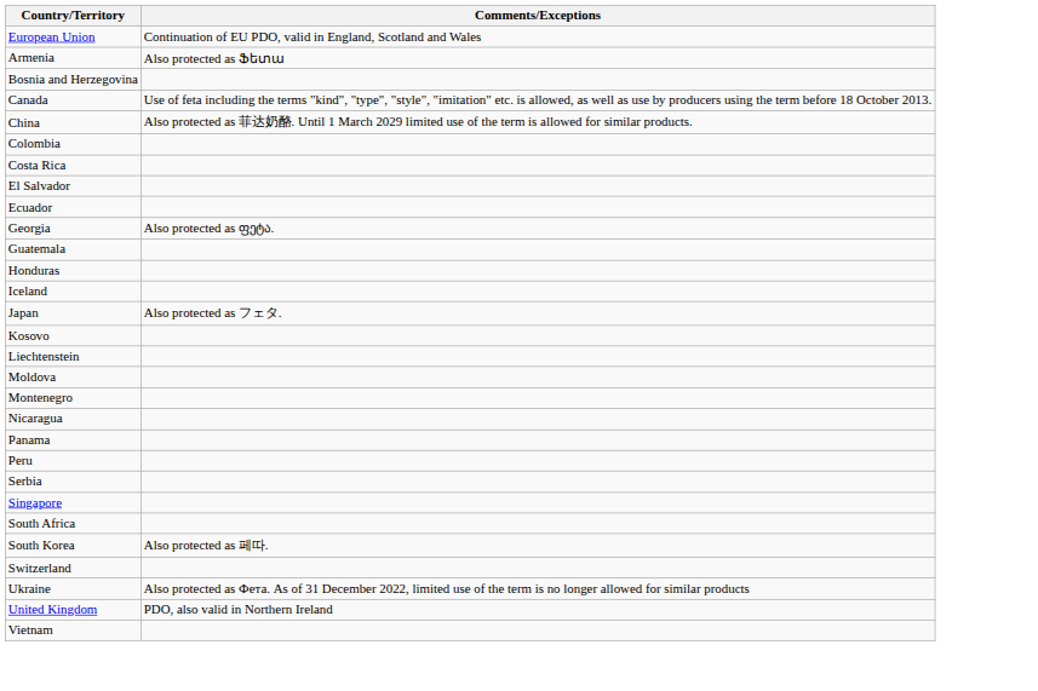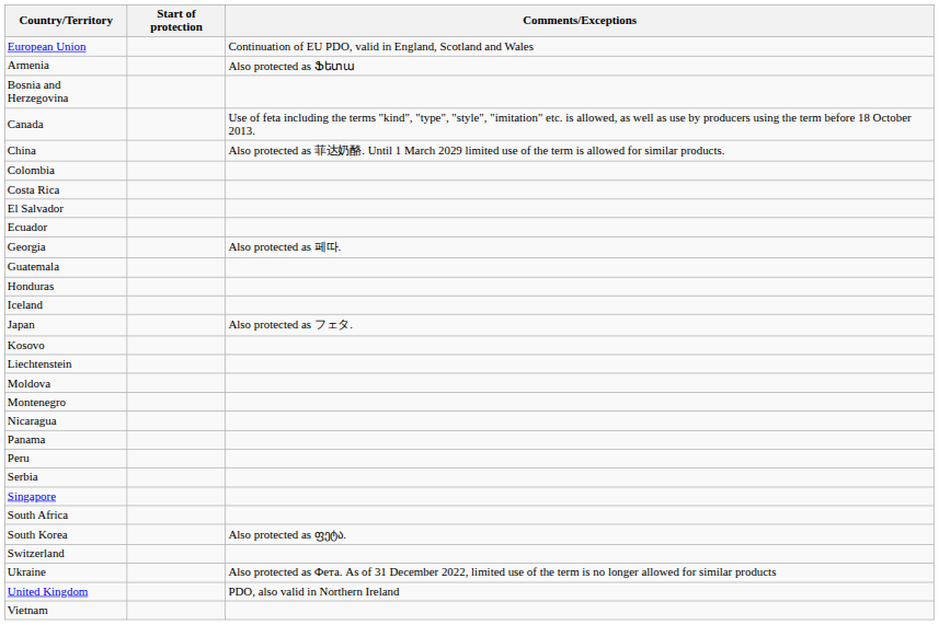 <table class="wikitable sortable">
 <tr>
 <th>Country/Territory</th>
+<th>Start of protection</th>
 <th>Comments/Exceptions</th>
 </tr>
 <tr>
 <td><a href='#'>European Union</a></td>
+<td></td>
 <td>Continuation of EU PDO, valid in England, Scotland and Wales</td>
 </tr>
 <tr>
 <td>Armenia</td>
+<td></td>
 <td>Also protected as Ֆետա</td>
 </tr>
 <tr>
 <td>Bosnia and Herzegovina</td>
 <td></td>
+<td></td>
 </tr>
 <tr>
 <td>Canada</td>
+<td></td>
 <td>Use of feta including the terms "kind", "type", "style", "imitation" etc. is allowed, as well as use by producers using the term before 18 October 2013.</td>
 </tr>
 <tr>
 <td>China</td>
+<td></td>
 <td>Also protected as 菲达奶酪. Until 1 March 2029 limited use of the term is allowed for similar products.</td>
 </tr>
 <tr>
 <td>Colombia</td>
 <td></td>
+<td></td>
 </tr>
 <tr>
 <td>Costa Rica</td>
+<td></td>
 <td></td>
 </tr>
 <tr>
 <td>El Salvador</td>
 <td></td>
+<td></td>
 </tr>
 <tr>
 <td>Ecuador</td>
 <td></td>
+<td></td>
 </tr>
 <tr>
 <td>Georgia</td>
-<td>Also protected as ფეტა.</td>
+<td></td>
+<td>Also protected as 페따.</td>
 </tr>
 <tr>
 <td>Guatemala</td>
+<td></td>
 <td></td>
 </tr>
 <tr>
 <td>Honduras</td>
 <td></td>
+<td></td>
 </tr>
 <tr>
 <td>Iceland</td>
 <td></td>
+<td></td>
 </tr>
 <tr>
 <td>Japan</td>
+<td></td>
 <td>Also protected as フェタ.</td>
 </tr>
 <tr>
 <td>Kosovo</td>
 <td></td>
+<td></td>
 </tr>
 <tr>
 <td>Liechtenstein</td>
+<td></td>
 <td></td>
 </tr>
 <tr>
 <td>Moldova</td>
 <td></td>
+<td></td>
 </tr>
 <tr>
 <td>Montenegro</td>
+<td></td>
 <td></td>
 </tr>
 <tr>
 <td>Nicaragua</td>
 <td></td>
+<td></td>
 </tr>
 <tr>
 <td>Panama</td>
+<td></td>
 <td></td>
 </tr>
 <tr>
 <td>Peru</td>
 <td></td>
+<td></td>
 </tr>
 <tr>
 <td>Serbia</td>
+<td></td>
 <td></td>
 </tr>
 <tr>
 <td><a href='#'>Singapore</a></td>
 <td></td>
+<td></td>
 </tr>
 <tr>
 <td>South Africa</td>
 <td></td>
+<td></td>
 </tr>
 <tr>
 <td>South Korea</td>
-<td>Also protected as 페따.</td>
+<td></td>
+<td>Also protected as ფეტა.</td>
 </tr>
 <tr>
 <td>Switzerland</td>
 <td></td>
+<td></td>
 </tr>
 <tr>
 <td>Ukraine</td>
+<td></td>
 <td>Also protected as Фета. As of 31 December 2022, limited use of the term is no longer allowed for similar products</td>
 </tr>
 <tr>
 <td><a href='#'>United Kingdom</a></td>
+<td></td>
 <td>PDO, also valid in Northern Ireland</td>
 </tr>
 <tr>
 <td>Vietnam</td>
 <td></td>
+<td></td>
 </tr>
 </table>
